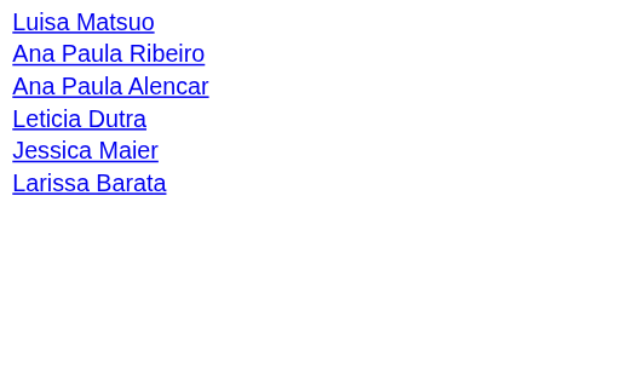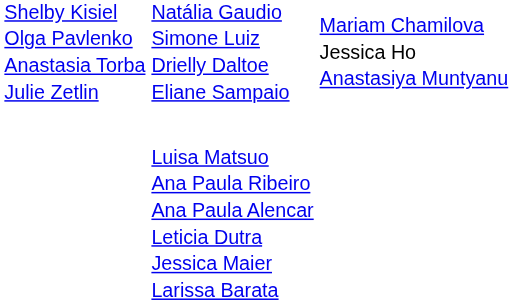 <table>
 <tr style="background:#dfdfdf;">
+</tr>
+<tr>
+<th scope=row style="text-align:left"></th>
+<td><br><small><a href='#'>Shelby Kisiel</a><br><a href='#'>Olga Pavlenko</a><br><a href='#'>Anastasia Torba</a><br><a href='#'>Julie Zetlin</a></small></td>
+<td><br><small><a href='#'>Natália Gaudio</a><br><a href='#'>Simone Luiz</a><br><a href='#'>Drielly Daltoe</a><br><a href='#'>Eliane Sampaio</a></small></td>
+<td><br><small><a href='#'>Mariam Chamilova</a><br>Jessica Ho<br><a href='#'>Anastasiya Muntyanu</a></small></td>
 </tr>
 <tr>
 <th scope=row style="text-align:left"></th>
 <td></td>
 <td></td>
 <td></td>
 </tr>
 <tr>
 <th scope=row style="text-align:left"></th>
 <td></td>
 <td><br><small><a href='#'>Luisa Matsuo</a><br><a href='#'>Ana Paula Ribeiro</a><br><a href='#'>Ana Paula Alencar</a><br><a href='#'>Leticia Dutra</a><br><a href='#'>Jessica Maier</a><br><a href='#'>Larissa Barata</a></small></td>
 <td></td>
 </tr>
 <tr>
 <th scope=row style="text-align:left"></th>
 <td></td>
 <td></td>
 <td></td>
 </tr>
 <tr>
 <th scope=row style="text-align:left"></th>
 <td></td>
 <td></td>
 <td></td>
 </tr>
 <tr>
 <th scope=row style="text-align:left"></th>
 <td></td>
 <td></td>
 <td></td>
 </tr>
 <tr>
 <th scope=row style="text-align:left"></th>
 <td></td>
 <td></td>
 <td></td>
 </tr>
 <tr>
 <th scope=row style="text-align:left"></th>
 <td></td>
 <td></td>
 <td></td>
 </tr>
 <tr>
 <th scope=row style="text-align:left"></th>
 <td></td>
 <td></td>
 <td></td>
 </tr>
 </table>
